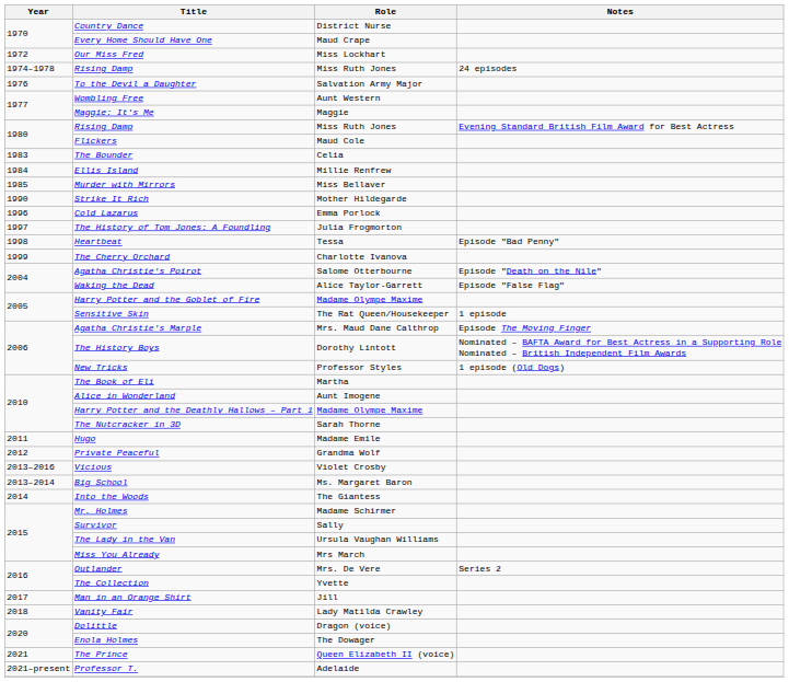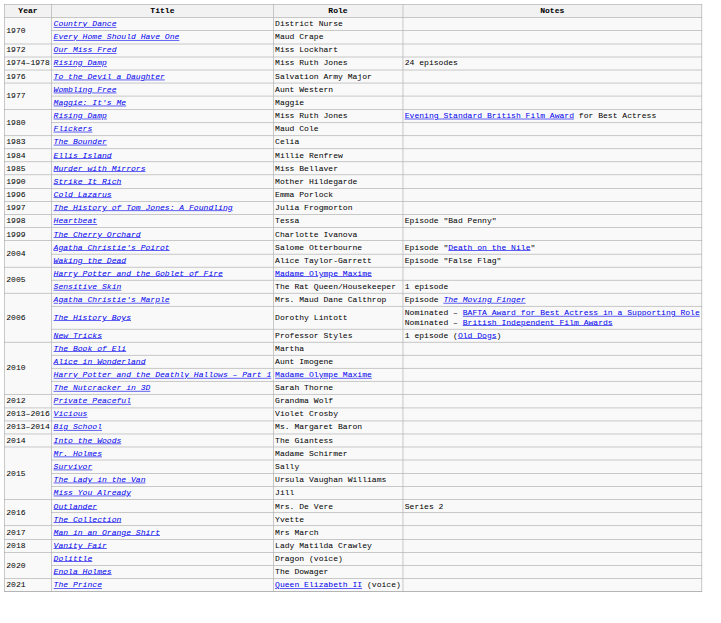 <table class="wikitable sortable">
 <tr>
 <th>Year</th>
 <th>Title</th>
 <th>Role</th>
 <th class="unsortable">Notes</th>
 </tr>
 <tr>
 <td rowspan="2">1970</td>
 <td><em><a href='#'>Country Dance</a></em></td>
 <td>District Nurse</td>
 <td></td>
 </tr>
 <tr>
 <td><em><a href='#'>Every Home Should Have One</a></em></td>
 <td>Maud Crape</td>
 <td></td>
 </tr>
 <tr>
 <td>1972</td>
 <td><em><a href='#'>Our Miss Fred</a></em></td>
 <td>Miss Lockhart</td>
 <td></td>
 </tr>
 <tr>
 <td>1974–1978</td>
 <td><em><a href='#'>Rising Damp</a></em></td>
 <td>Miss Ruth Jones</td>
 <td>24 episodes</td>
 </tr>
 <tr>
 <td>1976</td>
 <td><em><a href='#'>To the Devil a Daughter</a></em></td>
 <td>Salvation Army Major</td>
 <td></td>
 </tr>
 <tr>
 <td rowspan="2">1977</td>
 <td><em><a href='#'>Wombling Free</a></em></td>
 <td>Aunt Western</td>
 <td></td>
 </tr>
 <tr>
 <td><em><a href='#'>Maggie: It's Me</a></em></td>
 <td>Maggie</td>
 <td></td>
 </tr>
 <tr>
 <td rowspan="2">1980</td>
 <td><em><a href='#'>Rising Damp</a></em></td>
 <td>Miss Ruth Jones</td>
 <td><a href='#'>Evening Standard British Film Award</a> for Best Actress</td>
 </tr>
 <tr>
 <td><em><a href='#'>Flickers</a></em></td>
 <td>Maud Cole</td>
 <td></td>
 </tr>
 <tr>
 <td>1983</td>
 <td data-sort-value="Bounder, The"><em><a href='#'>The Bounder</a></em></td>
 <td>Celia</td>
 <td></td>
 </tr>
 <tr>
 <td>1984</td>
 <td><em><a href='#'>Ellis Island</a></em></td>
 <td>Millie Renfrew</td>
 <td></td>
 </tr>
 <tr>
 <td>1985</td>
 <td><em><a href='#'>Murder with Mirrors</a></em></td>
 <td>Miss Bellaver</td>
 <td></td>
 </tr>
 <tr>
 <td>1990</td>
 <td><em><a href='#'>Strike It Rich</a></em></td>
 <td>Mother Hildegarde</td>
 <td></td>
 </tr>
 <tr>
 <td>1996</td>
 <td><em><a href='#'>Cold Lazarus</a></em></td>
 <td>Emma Porlock</td>
 <td></td>
 </tr>
 <tr>
 <td>1997</td>
 <td data-sort-value="History of Tom Jones: A Foundling, The"><em><a href='#'>The History of Tom Jones: A Foundling</a></em></td>
 <td>Julia Frogmorton</td>
 <td></td>
 </tr>
 <tr>
 <td>1998</td>
 <td><em><a href='#'>Heartbeat</a></em></td>
 <td>Tessa</td>
 <td>Episode "Bad Penny"</td>
 </tr>
 <tr>
 <td>1999</td>
 <td data-sort-value="Cherry Orchard, The"><em><a href='#'>The Cherry Orchard</a></em></td>
 <td>Charlotte Ivanova</td>
 <td></td>
 </tr>
 <tr>
 <td rowspan="2">2004</td>
 <td><em><a href='#'>Agatha Christie's Poirot</a></em></td>
 <td>Salome Otterbourne</td>
 <td>Episode "<a href='#'>Death on the Nile</a>"</td>
 </tr>
 <tr>
 <td><em><a href='#'>Waking the Dead</a></em></td>
 <td>Alice Taylor-Garrett</td>
 <td>Episode "False Flag"</td>
 </tr>
 <tr>
 <td rowspan="2">2005</td>
 <td><em><a href='#'>Harry Potter and the Goblet of Fire</a></em></td>
 <td><a href='#'>Madame Olympe Maxime</a></td>
 <td></td>
 </tr>
 <tr>
 <td><em><a href='#'>Sensitive Skin</a></em></td>
 <td>The Rat Queen/Housekeeper</td>
 <td>1 episode</td>
 </tr>
 <tr>
 <td rowspan="3">2006</td>
 <td><em><a href='#'>Agatha Christie's Marple</a></em></td>
 <td>Mrs. Maud Dane Calthrop</td>
 <td>Episode <em><a href='#'>The Moving Finger</a></em></td>
 </tr>
 <tr>
 <td data-sort-value="History Boys, The"><em><a href='#'>The History Boys</a></em></td>
 <td>Dorothy Lintott</td>
 <td>Nominated – <a href='#'>BAFTA Award for Best Actress in a Supporting Role</a><br>Nominated – <a href='#'>British Independent Film Awards</a></td>
 </tr>
 <tr>
 <td><em><a href='#'>New Tricks</a></em></td>
 <td>Professor Styles</td>
 <td>1 episode (<a href='#'>Old Dogs</a>)</td>
 </tr>
 <tr>
 <td rowspan="4">2010</td>
 <td data-sort-value="Book of Eli, The"><em><a href='#'>The Book of Eli</a></em></td>
 <td>Martha</td>
 <td></td>
 </tr>
 <tr>
 <td><em><a href='#'>Alice in Wonderland</a></em></td>
 <td>Aunt Imogene</td>
 <td></td>
 </tr>
 <tr>
 <td><em><a href='#'>Harry Potter and the Deathly Hallows – Part 1</a></em></td>
 <td><a href='#'>Madame Olympe Maxime</a></td>
 <td></td>
 </tr>
 <tr>
 <td data-sort-value="Nutcracker in 3D, The"><em><a href='#'>The Nutcracker in 3D</a></em></td>
 <td>Sarah Thorne</td>
 <td></td>
 </tr>
 <tr>
-<td>2011</td>
-<td><em><a href='#'>Hugo</a></em></td>
-<td>Madame Emile</td>
-<td></td>
-</tr>
-<tr>
 <td>2012</td>
 <td><em><a href='#'>Private Peaceful</a></em></td>
 <td>Grandma Wolf</td>
 <td></td>
 </tr>
 <tr>
 <td>2013–2016</td>
 <td><em><a href='#'>Vicious</a></em></td>
 <td>Violet Crosby</td>
 <td></td>
 </tr>
 <tr>
 <td>2013–2014</td>
 <td><em><a href='#'>Big School</a></em></td>
 <td>Ms. Margaret Baron</td>
 <td></td>
 </tr>
 <tr>
 <td>2014</td>
 <td><em><a href='#'>Into the Woods</a></em></td>
 <td>The Giantess</td>
 <td></td>
 </tr>
 <tr>
 <td rowspan="4">2015</td>
 <td><em><a href='#'>Mr. Holmes</a></em></td>
 <td>Madame Schirmer</td>
 <td></td>
 </tr>
 <tr>
 <td><em><a href='#'>Survivor</a></em></td>
 <td>Sally</td>
 <td></td>
 </tr>
 <tr>
 <td data-sort-value="Lady in the Van, The"><em><a href='#'>The Lady in the Van</a></em></td>
 <td>Ursula Vaughan Williams</td>
 <td></td>
 </tr>
 <tr>
 <td><em><a href='#'>Miss You Already</a></em></td>
-<td>Mrs March</td>
+<td>Jill</td>
 <td></td>
 </tr>
 <tr>
 <td rowspan="2">2016</td>
 <td><em><a href='#'>Outlander</a></em></td>
 <td>Mrs. De Vere</td>
 <td>Series 2</td>
 </tr>
 <tr>
 <td data-sort-value="Collection, The"><em><a href='#'>The Collection</a></em></td>
 <td>Yvette</td>
 <td></td>
 </tr>
 <tr>
 <td>2017</td>
 <td><em><a href='#'>Man in an Orange Shirt</a></em></td>
-<td>Jill</td>
+<td>Mrs March</td>
 <td></td>
 </tr>
 <tr>
 <td>2018</td>
 <td><em><a href='#'>Vanity Fair</a></em></td>
 <td>Lady Matilda Crawley</td>
 <td></td>
 </tr>
 <tr>
 <td rowspan="2">2020</td>
 <td><em><a href='#'>Dolittle</a></em></td>
 <td>Dragon (voice)</td>
 <td></td>
 </tr>
 <tr>
 <td><em><a href='#'>Enola Holmes</a></em></td>
 <td>The Dowager</td>
 <td></td>
 </tr>
 <tr>
 <td>2021</td>
 <td data-sort-value="Prince, The"><em><a href='#'>The Prince</a></em></td>
 <td><a href='#'>Queen Elizabeth II</a> (voice)</td>
 <td></td>
 </tr>
 <tr>
-<td>2021–present</td>
-<td><em><a href='#'>Professor T.</a></em></td>
-<td>Adelaide</td>
-<td></td>
-</tr>
-<tr>
 </tr>
 </table>
